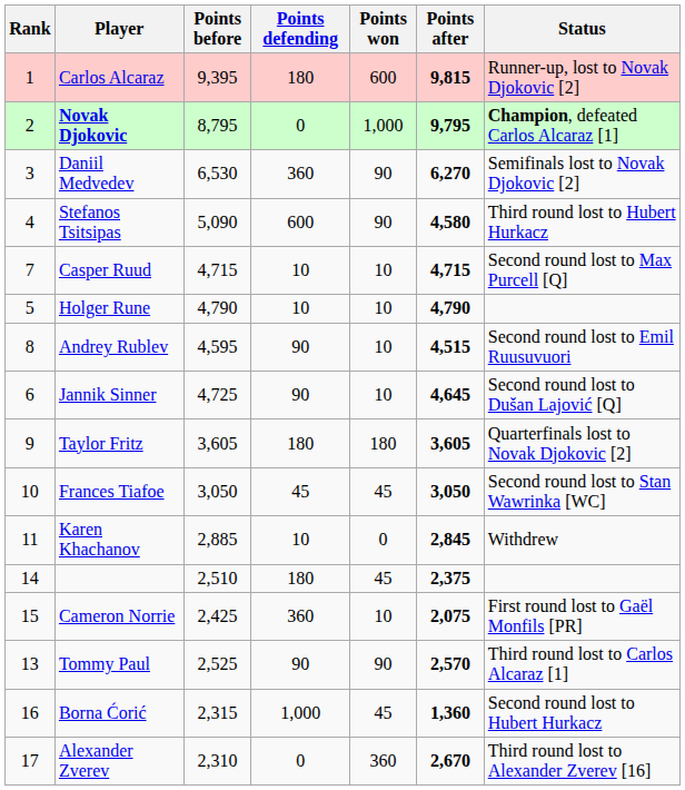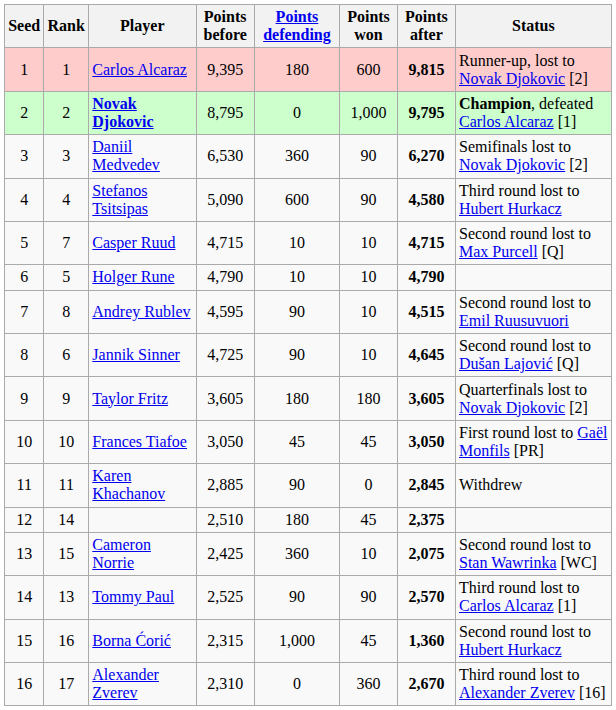 <table class="wikitable sortable">
 <tr>
+<th style="width:30px;">Seed</th>
 <th style="width:30px;">Rank</th>
 <th style="width:185px;">Player</th>
 <th style="width:75px;">Points before</th>
 <th style="width:110px;"><a href='#'>Points defending</a></th>
 <th style="width:75px;">Points won</th>
 <th style="width:75px;">Points after</th>
 <th style="width:350px;">Status</th>
 </tr>
 <tr style="background-color:#fcc;">
 <td style="text-align:center;">1</td>
+<td style="text-align:center;">1</td>
 <td> <a href='#'>Carlos Alcaraz</a></td>
 <td style="text-align:center;">9,395</td>
 <td style="text-align:center;">180</td>
 <td style="text-align:center;">600</td>
 <td style="text-align:center;"><strong>9,815</strong></td>
 <td>Runner-up, lost to  <a href='#'>Novak Djokovic</a> [2]</td>
 </tr>
 <tr style="background:#cfc">
+<td style="text-align:center;">2</td>
 <td style="text-align:center;">2</td>
 <td> <strong><a href='#'>Novak Djokovic</a></strong></td>
 <td style="text-align:center;">8,795</td>
 <td style="text-align:center;">0</td>
 <td style="text-align:center;">1,000</td>
 <td style="text-align:center;"><strong>9,795</strong></td>
 <td><strong>Champion</strong>, defeated  <a href='#'>Carlos Alcaraz</a> [1]</td>
 </tr>
 <tr>
 <td style="text-align:center;">3</td>
+<td style="text-align:center;">3</td>
 <td> <a href='#'>Daniil Medvedev</a></td>
 <td style="text-align:center;">6,530</td>
 <td style="text-align:center;">360</td>
 <td style="text-align:center;">90</td>
 <td style="text-align:center;"><strong>6,270</strong></td>
 <td>Semifinals lost to  <a href='#'>Novak Djokovic</a> [2]</td>
 </tr>
 <tr>
 <td style="text-align:center;">4</td>
+<td style="text-align:center;">4</td>
 <td> <a href='#'>Stefanos Tsitsipas</a></td>
 <td style="text-align:center;">5,090</td>
 <td style="text-align:center;">600</td>
 <td style="text-align:center;">90</td>
 <td style="text-align:center;"><strong>4,580</strong></td>
 <td>Third round lost to  <a href='#'>Hubert Hurkacz</a></td>
 </tr>
 <tr>
+<td style="text-align:center;">5</td>
 <td style="text-align:center;">7</td>
 <td> <a href='#'>Casper Ruud</a></td>
 <td style="text-align:center;">4,715</td>
 <td style="text-align:center;">10</td>
 <td style="text-align:center;">10</td>
 <td style="text-align:center;"><strong>4,715</strong></td>
 <td>Second round lost to  <a href='#'>Max Purcell</a> [Q]</td>
 </tr>
 <tr>
+<td style="text-align:center;">6</td>
 <td style="text-align:center;">5</td>
 <td> <a href='#'>Holger Rune</a></td>
 <td style="text-align:center;">4,790</td>
 <td style="text-align:center;">10</td>
 <td style="text-align:center;">10</td>
 <td style="text-align:center;"><strong>4,790</strong></td>
 <td></td>
 </tr>
 <tr>
+<td style="text-align:center;">7</td>
 <td style="text-align:center;">8</td>
 <td> <a href='#'>Andrey Rublev</a></td>
 <td style="text-align:center;">4,595</td>
 <td style="text-align:center;">90</td>
 <td style="text-align:center;">10</td>
 <td style="text-align:center;"><strong>4,515</strong></td>
 <td>Second round lost to  <a href='#'>Emil Ruusuvuori</a></td>
 </tr>
 <tr>
+<td style="text-align:center;">8</td>
 <td style="text-align:center;">6</td>
 <td> <a href='#'>Jannik Sinner</a></td>
 <td style="text-align:center;">4,725</td>
 <td style="text-align:center;">90</td>
 <td style="text-align:center;">10</td>
 <td style="text-align:center;"><strong>4,645</strong></td>
 <td>Second round lost to  <a href='#'>Dušan Lajović</a> [Q]</td>
 </tr>
 <tr>
 <td style="text-align:center;">9</td>
+<td style="text-align:center;">9</td>
 <td> <a href='#'>Taylor Fritz</a></td>
 <td style="text-align:center;">3,605</td>
 <td style="text-align:center;">180</td>
 <td style="text-align:center;">180</td>
 <td style="text-align:center;"><strong>3,605</strong></td>
 <td>Quarterfinals lost to  <a href='#'>Novak Djokovic</a> [2]</td>
 </tr>
 <tr>
 <td style="text-align:center;">10</td>
+<td style="text-align:center;">10</td>
 <td> <a href='#'>Frances Tiafoe</a></td>
 <td style="text-align:center;">3,050</td>
 <td style="text-align:center;">45</td>
 <td style="text-align:center;">45</td>
 <td style="text-align:center;"><strong>3,050</strong></td>
-<td>Second round lost to  <a href='#'>Stan Wawrinka</a> [WC]</td>
+<td>First round lost to  <a href='#'>Gaël Monfils</a> [PR]</td>
 </tr>
 <tr>
 <td style="text-align:center;">11</td>
+<td style="text-align:center;">11</td>
 <td> <a href='#'>Karen Khachanov</a></td>
 <td style="text-align:center;">2,885</td>
-<td style="text-align:center;">10</td>
+<td style="text-align:center;">90</td>
 <td style="text-align:center;">0</td>
 <td style="text-align:center;"><strong>2,845</strong></td>
 <td>Withdrew</td>
 </tr>
 <tr>
+<td style="text-align:center;">12</td>
 <td style="text-align:center;">14</td>
 <td></td>
 <td style="text-align:center;">2,510</td>
 <td style="text-align:center;">180</td>
 <td style="text-align:center;">45</td>
 <td style="text-align:center;"><strong>2,375</strong></td>
 <td></td>
 </tr>
 <tr>
+<td style="text-align:center;">13</td>
 <td style="text-align:center;">15</td>
 <td> <a href='#'>Cameron Norrie</a></td>
 <td style="text-align:center;">2,425</td>
 <td style="text-align:center;">360</td>
 <td style="text-align:center;">10</td>
 <td style="text-align:center;"><strong>2,075</strong></td>
-<td>First round lost to  <a href='#'>Gaël Monfils</a> [PR]</td>
+<td>Second round lost to  <a href='#'>Stan Wawrinka</a> [WC]</td>
 </tr>
 <tr>
+<td style="text-align:center;">14</td>
 <td style="text-align:center;">13</td>
 <td> <a href='#'>Tommy Paul</a></td>
 <td style="text-align:center;">2,525</td>
 <td style="text-align:center;">90</td>
 <td style="text-align:center;">90</td>
 <td style="text-align:center;"><strong>2,570</strong></td>
 <td>Third round lost to  <a href='#'>Carlos Alcaraz</a> [1]</td>
 </tr>
 <tr>
+<td style="text-align:center;">15</td>
 <td style="text-align:center;">16</td>
 <td> <a href='#'>Borna Ćorić</a></td>
 <td style="text-align:center;">2,315</td>
 <td style="text-align:center;">1,000</td>
 <td style="text-align:center;">45</td>
 <td style="text-align:center;"><strong>1,360</strong></td>
 <td>Second round lost to  <a href='#'>Hubert Hurkacz</a></td>
 </tr>
 <tr>
+<td style="text-align:center;">16</td>
 <td style="text-align:center;">17</td>
 <td> <a href='#'>Alexander Zverev</a></td>
 <td style="text-align:center;">2,310</td>
 <td style="text-align:center;">0</td>
 <td style="text-align:center;">360</td>
 <td style="text-align:center;"><strong>2,670</strong></td>
 <td>Third round lost to  <a href='#'>Alexander Zverev</a> [16]</td>
 </tr>
 </table>
